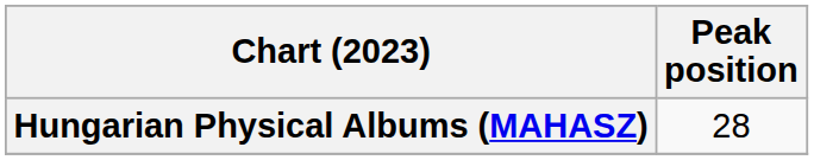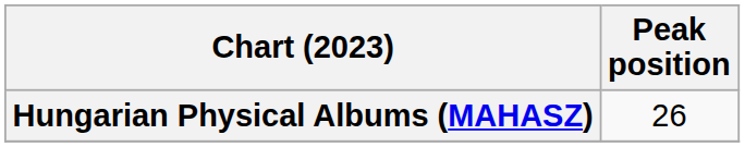 <table class="wikitable sortable plainrowheaders" style="text-align:center;">
 <tr>
 <th scope="col">Chart (2023)</th>
 <th scope="col">Peak<br>position</th>
 </tr>
 <tr>
 <th scope="row">Hungarian Physical Albums (<a href='#'>MAHASZ</a>)</th>
-<td>28</td>
+<td>26</td>
 </tr>
 <tr>
 </tr>
 </table>
